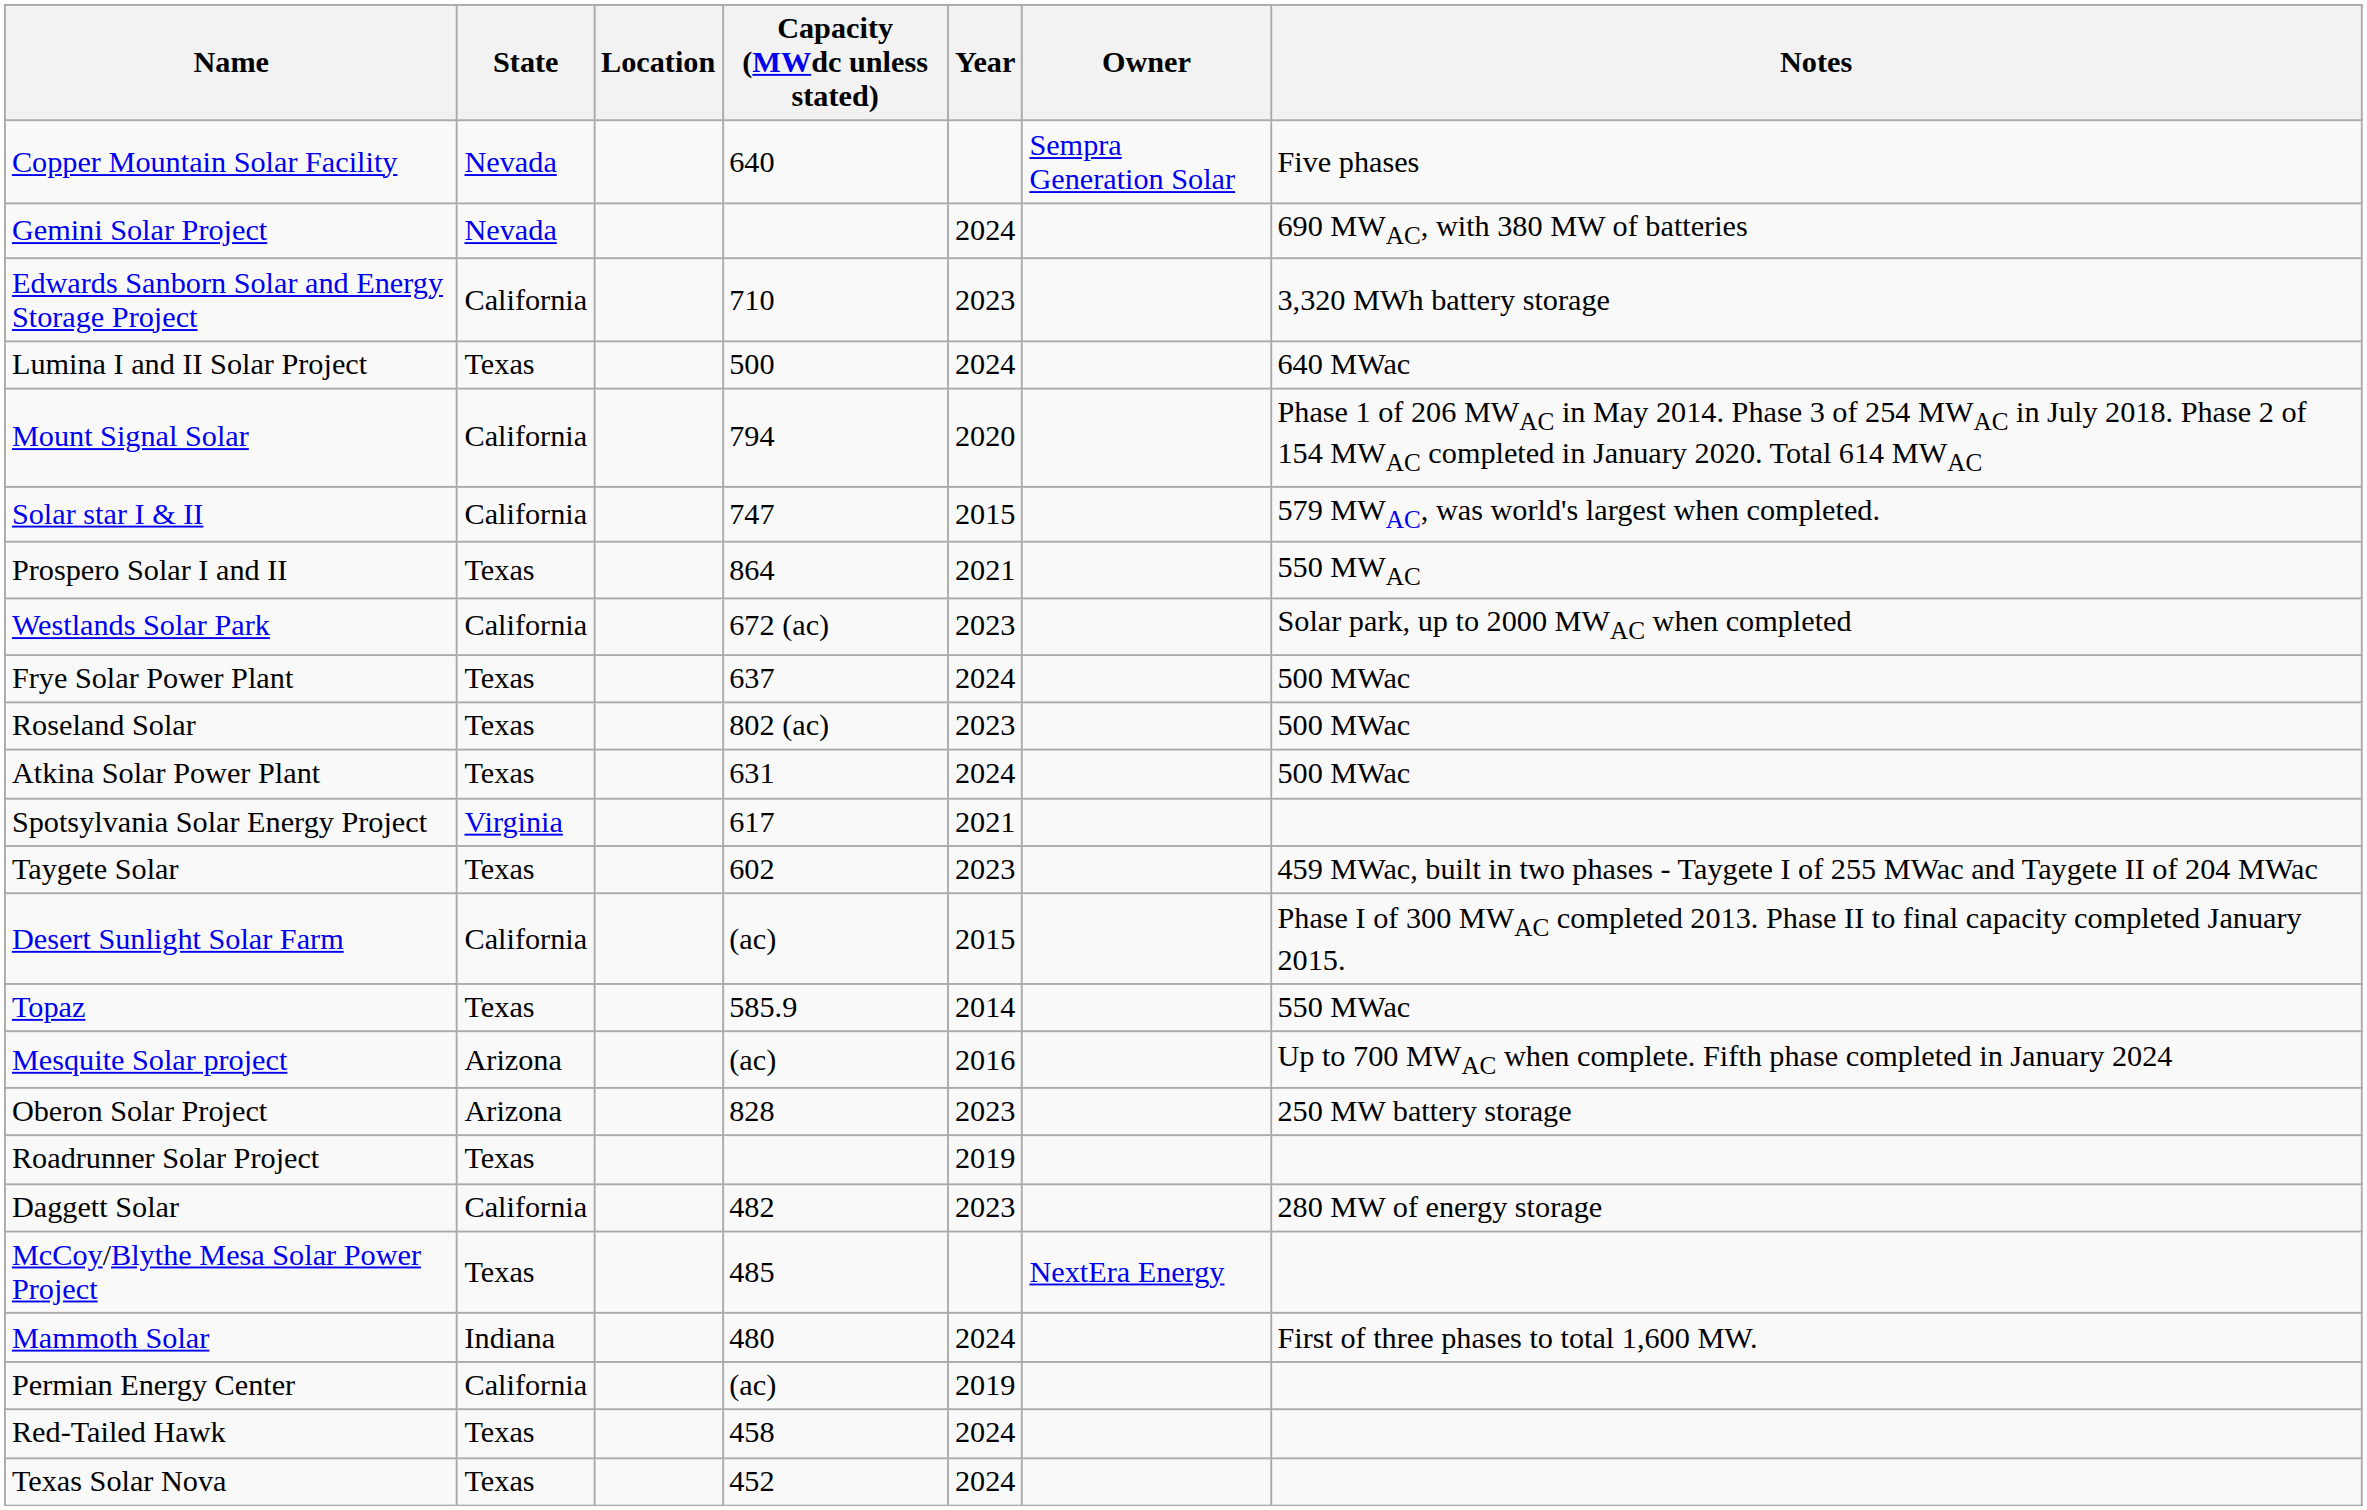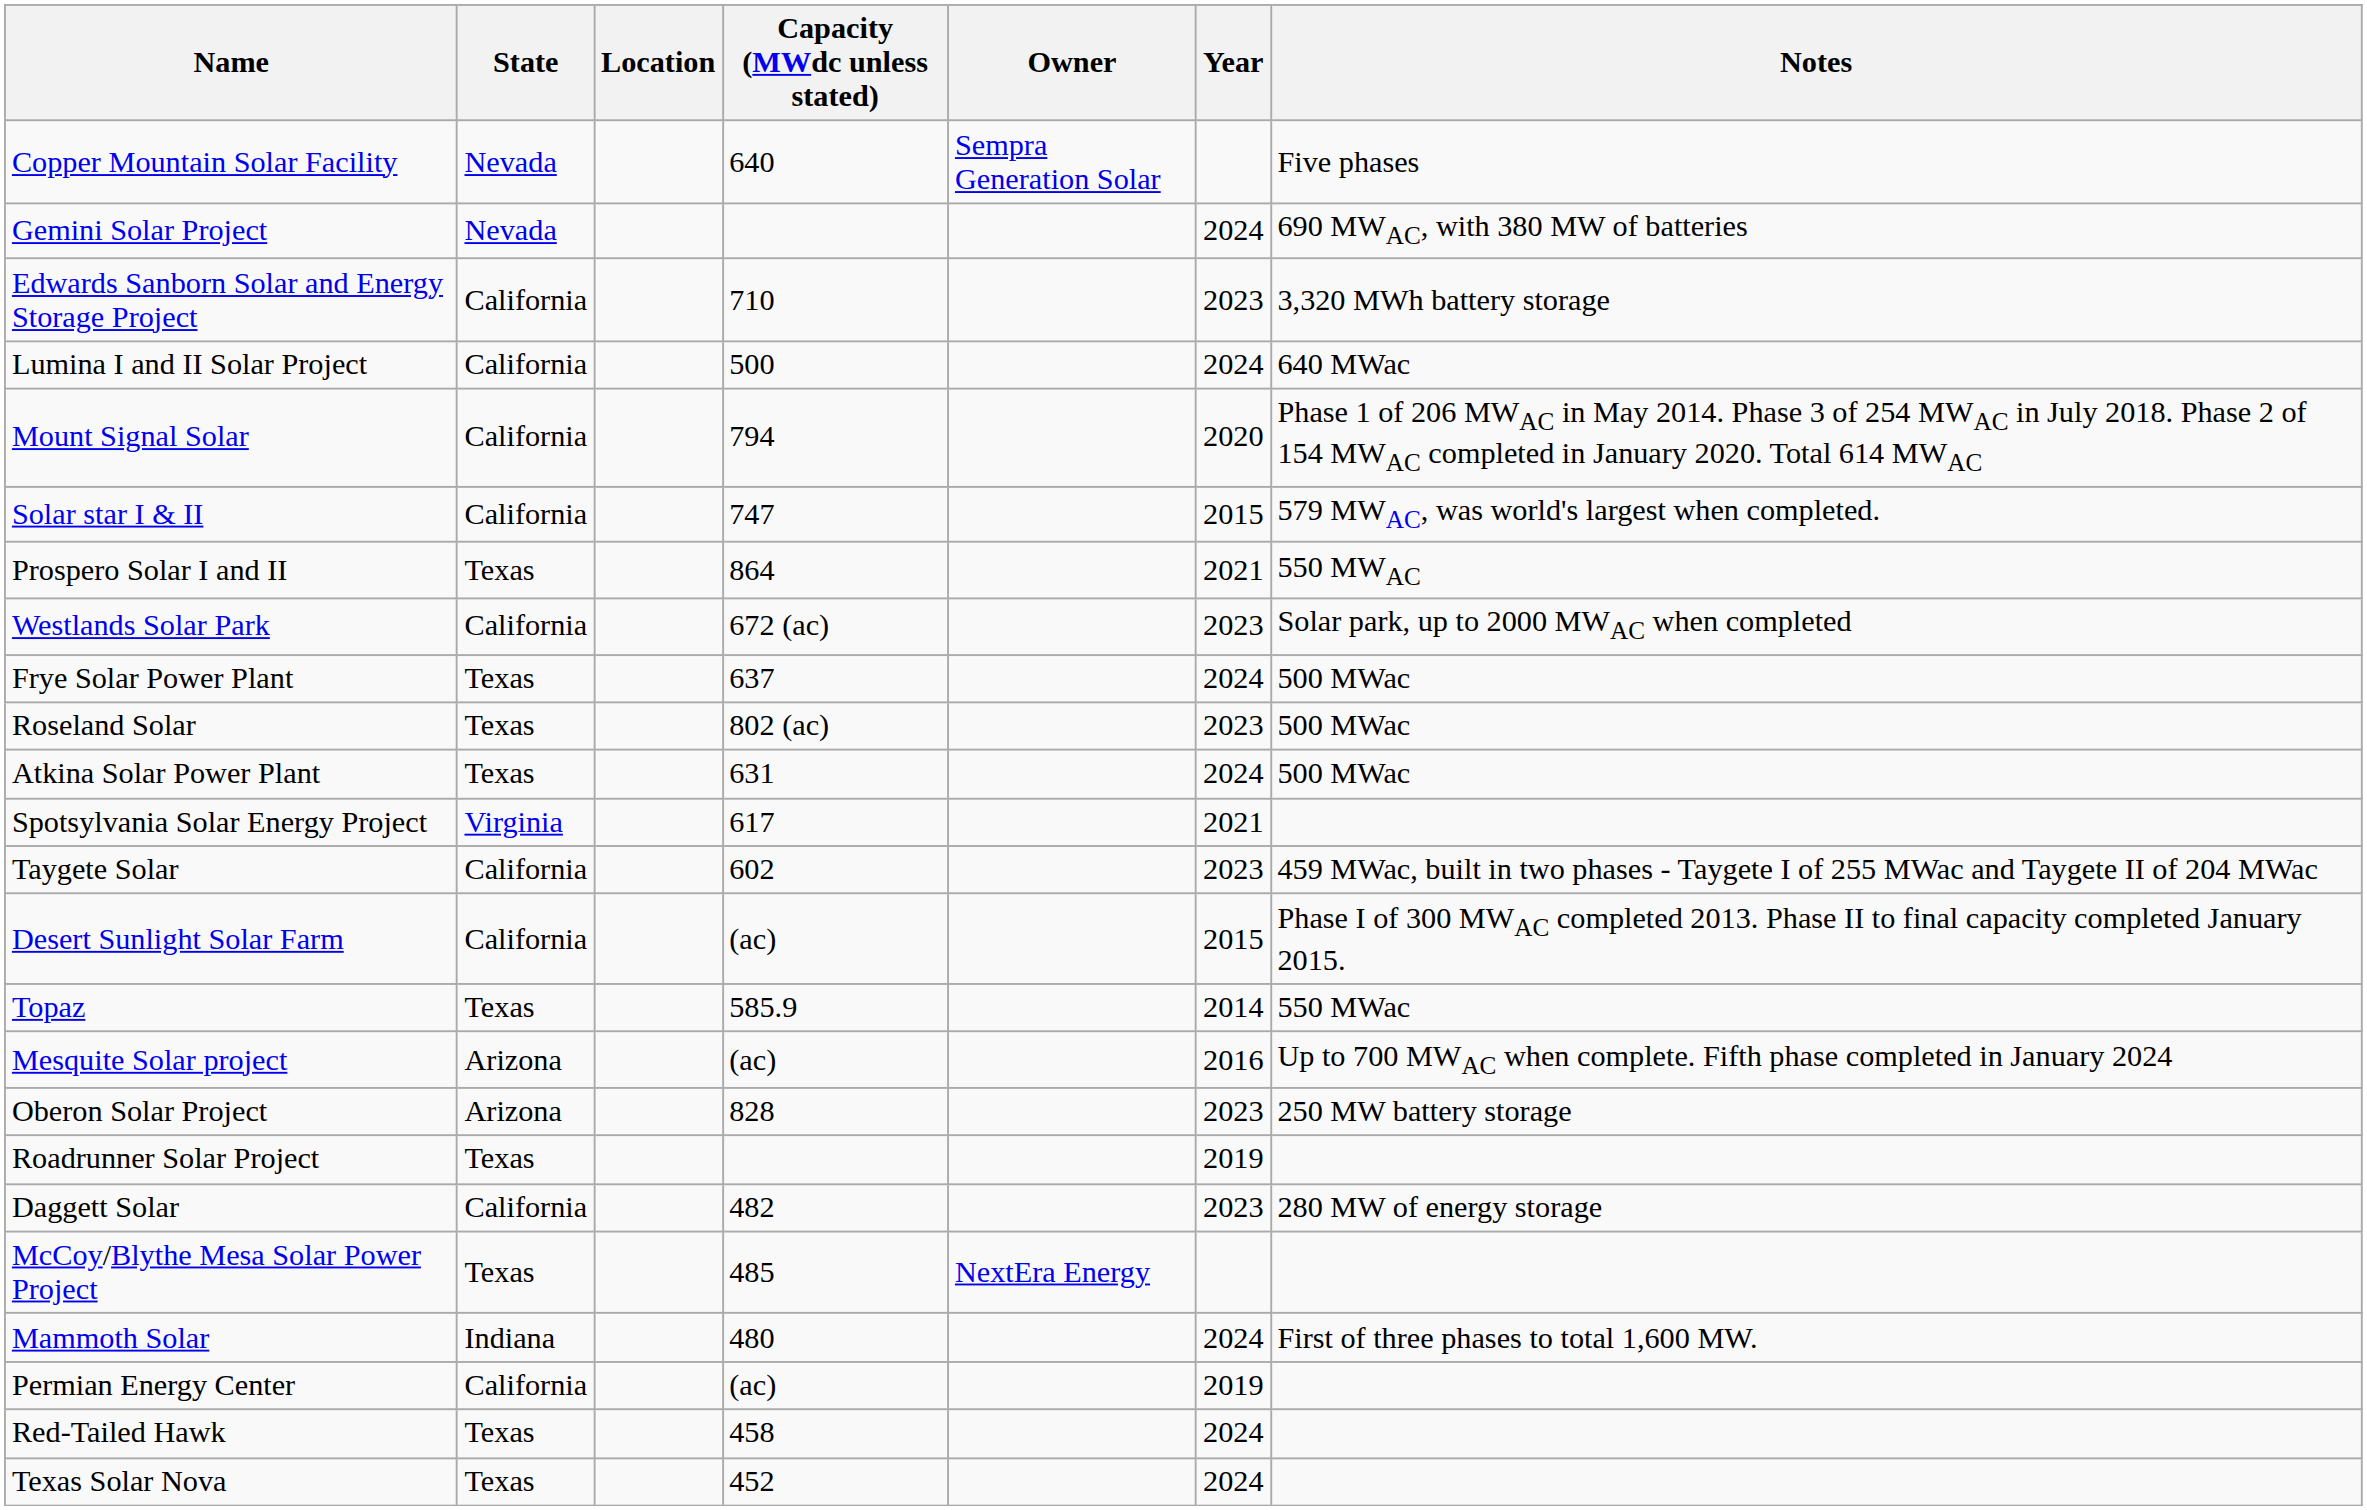 <table class="wikitable sortable">
 <tr>
 <th>Name</th>
 <th>State</th>
 <th>Location</th>
 <th>Capacity<br>(<a href='#'>MW</a>dc unless stated)</th>
+<th>Owner</th>
 <th>Year</th>
-<th>Owner</th>
 <th>Notes</th>
 </tr>
 <tr>
 <td><a href='#'>Copper Mountain Solar Facility</a></td>
 <td><a href='#'>Nevada</a></td>
 <td></td>
 <td>640</td>
+<td><a href='#'>Sempra Generation Solar</a></td>
 <td></td>
-<td><a href='#'>Sempra Generation Solar</a></td>
 <td>Five phases</td>
 </tr>
 <tr>
 <td><a href='#'>Gemini Solar Project</a></td>
 <td><a href='#'>Nevada</a></td>
 <td></td>
 <td></td>
+<td></td>
 <td>2024</td>
-<td></td>
 <td>690 MW<sub>AC</sub>, with 380 MW of batteries</td>
 </tr>
 <tr>
 <td><a href='#'>Edwards Sanborn Solar and Energy Storage Project</a></td>
 <td>California</td>
 <td></td>
 <td>710</td>
+<td></td>
 <td>2023</td>
-<td></td>
 <td>3,320 MWh battery storage</td>
 </tr>
 <tr>
 <td>Lumina I and II Solar Project</td>
-<td>Texas</td>
+<td>California</td>
 <td></td>
 <td>500</td>
+<td></td>
 <td>2024</td>
-<td></td>
 <td>640 MWac</td>
 </tr>
 <tr>
 <td><a href='#'>Mount Signal Solar</a></td>
 <td>California</td>
 <td></td>
 <td>794</td>
+<td></td>
 <td>2020</td>
-<td></td>
 <td>Phase 1 of 206 MW<sub>AC</sub> in May 2014. Phase 3 of 254 MW<sub>AC</sub> in July 2018. Phase 2 of 154 MW<sub>AC</sub> completed in January 2020. Total 614 MW<sub>AC</sub></td>
 </tr>
 <tr>
 <td><a href='#'>Solar star I & II</a></td>
 <td>California</td>
 <td><br></td>
 <td>747</td>
+<td></td>
 <td>2015</td>
-<td></td>
 <td>579 MW<a href='#'><sub>AC</sub></a>, was world's largest when completed.</td>
 </tr>
 <tr>
 <td>Prospero Solar I and II</td>
 <td>Texas</td>
 <td></td>
 <td>864</td>
+<td></td>
 <td>2021</td>
-<td></td>
 <td>550 MW<sub>AC</sub></td>
 </tr>
 <tr>
 <td><a href='#'>Westlands Solar Park</a></td>
 <td>California</td>
 <td></td>
 <td>672 (ac)</td>
+<td></td>
 <td>2023</td>
-<td></td>
 <td>Solar park, up to 2000 MW<sub>AC</sub> when completed</td>
 </tr>
 <tr>
 <td>Frye Solar Power Plant</td>
 <td>Texas</td>
 <td></td>
 <td>637</td>
+<td></td>
 <td>2024</td>
-<td></td>
 <td>500 MWac</td>
 </tr>
 <tr>
 <td>Roseland Solar</td>
 <td>Texas</td>
 <td></td>
 <td>802 (ac)</td>
+<td></td>
 <td>2023</td>
-<td></td>
 <td>500 MWac</td>
 </tr>
 <tr>
 <td>Atkina Solar Power Plant</td>
 <td>Texas</td>
 <td></td>
 <td>631</td>
+<td></td>
 <td>2024</td>
-<td></td>
 <td>500 MWac</td>
 </tr>
 <tr>
 <td>Spotsylvania Solar Energy Project</td>
 <td><a href='#'>Virginia</a></td>
 <td></td>
 <td>617</td>
+<td></td>
 <td>2021</td>
-<td></td>
 <td></td>
 </tr>
 <tr>
 <td>Taygete Solar</td>
-<td>Texas</td>
+<td>California</td>
 <td></td>
 <td>602</td>
+<td></td>
 <td>2023</td>
-<td></td>
 <td>459 MWac, built in two phases - Taygete I of 255 MWac and Taygete II of 204 MWac</td>
 </tr>
 <tr>
 <td><a href='#'>Desert Sunlight Solar Farm</a></td>
 <td>California</td>
 <td></td>
 <td> (ac)</td>
+<td></td>
 <td>2015</td>
-<td></td>
 <td>Phase I of 300 MW<sub>AC</sub> completed 2013. Phase II to final capacity completed January 2015.</td>
 </tr>
 <tr>
 <td><a href='#'>Topaz</a></td>
 <td>Texas</td>
 <td></td>
 <td>585.9</td>
+<td></td>
 <td>2014</td>
-<td></td>
 <td>550 MWac</td>
 </tr>
 <tr>
 <td><a href='#'>Mesquite Solar project</a></td>
 <td>Arizona</td>
 <td></td>
 <td> (ac)</td>
+<td></td>
 <td>2016</td>
-<td></td>
 <td>Up to 700 MW<sub>AC</sub> when complete. Fifth phase completed in January 2024</td>
 </tr>
 <tr>
 <td>Oberon Solar Project</td>
 <td>Arizona</td>
 <td></td>
 <td>828</td>
+<td></td>
 <td>2023</td>
-<td></td>
 <td>250 MW battery storage</td>
 </tr>
 <tr>
 <td>Roadrunner Solar Project</td>
 <td>Texas</td>
 <td></td>
 <td></td>
+<td></td>
 <td>2019</td>
-<td></td>
 <td></td>
 </tr>
 <tr>
 <td>Daggett Solar</td>
 <td>California</td>
 <td></td>
 <td>482</td>
+<td></td>
 <td>2023</td>
-<td></td>
 <td>280 MW of energy storage</td>
 </tr>
 <tr>
 <td><a href='#'>McCoy</a>/<a href='#'>Blythe Mesa Solar Power Project</a></td>
 <td>Texas</td>
 <td></td>
 <td>485</td>
+<td><a href='#'>NextEra Energy</a></td>
 <td></td>
-<td><a href='#'>NextEra Energy</a></td>
 <td></td>
 </tr>
 <tr>
 <td><a href='#'>Mammoth Solar</a></td>
 <td>Indiana</td>
 <td></td>
 <td>480</td>
+<td></td>
 <td>2024</td>
-<td></td>
 <td>First of three phases to total 1,600 MW.</td>
 </tr>
 <tr>
 <td>Permian Energy Center</td>
 <td>California</td>
 <td></td>
 <td> (ac)</td>
+<td></td>
 <td>2019</td>
-<td></td>
 <td></td>
 </tr>
 <tr>
 <td>Red-Tailed Hawk</td>
 <td>Texas</td>
 <td></td>
 <td>458</td>
+<td></td>
 <td>2024</td>
-<td></td>
 <td></td>
 </tr>
 <tr>
 <td>Texas Solar Nova</td>
 <td>Texas</td>
 <td></td>
 <td>452</td>
+<td></td>
 <td>2024</td>
-<td></td>
 <td></td>
 </tr>
 </table>
